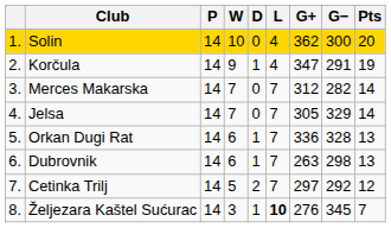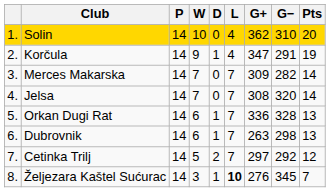 <table class="wikitable">
 <tr>
 <th></th>
 <th>Club</th>
 <th>P</th>
 <th>W</th>
 <th>D</th>
 <th>L</th>
 <th>G+</th>
 <th>G−</th>
 <th>Pts</th>
 </tr>
 <tr bgcolor="gold">
 <td>1.</td>
 <td>Solin</td>
 <td>14</td>
 <td>10</td>
 <td>0</td>
 <td>4</td>
 <td>362</td>
-<td>300</td>
+<td>310</td>
 <td>20</td>
 </tr>
 <tr>
 <td>2.</td>
 <td>Korčula</td>
 <td>14</td>
 <td>9</td>
 <td>1</td>
 <td>4</td>
 <td>347</td>
 <td>291</td>
 <td>19</td>
 </tr>
 <tr>
 <td>3.</td>
 <td>Merces Makarska</td>
 <td>14</td>
 <td>7</td>
 <td>0</td>
 <td>7</td>
-<td>312</td>
+<td>309</td>
 <td>282</td>
 <td>14</td>
 </tr>
 <tr>
 <td>4.</td>
 <td>Jelsa</td>
 <td>14</td>
 <td>7</td>
 <td>0</td>
 <td>7</td>
-<td>305</td>
-<td>329</td>
+<td>308</td>
+<td>320</td>
 <td>14</td>
 </tr>
 <tr>
 <td>5.</td>
 <td>Orkan Dugi Rat</td>
 <td>14</td>
 <td>6</td>
 <td>1</td>
 <td>7</td>
 <td>336</td>
 <td>328</td>
 <td>13</td>
 </tr>
 <tr>
 <td>6.</td>
 <td>Dubrovnik</td>
 <td>14</td>
 <td>6</td>
 <td>1</td>
 <td>7</td>
 <td>263</td>
 <td>298</td>
 <td>13</td>
 </tr>
 <tr>
 <td>7.</td>
 <td>Cetinka Trilj</td>
 <td>14</td>
 <td>5</td>
 <td>2</td>
 <td>7</td>
 <td>297</td>
 <td>292</td>
 <td>12</td>
 </tr>
 <tr>
 <td>8.</td>
 <td>Željezara Kaštel Sućurac</td>
 <td>14</td>
 <td>3</td>
 <td>1</td>
 <td><strong>10</strong></td>
 <td>276</td>
 <td>345</td>
 <td>7</td>
 </tr>
 </table>
